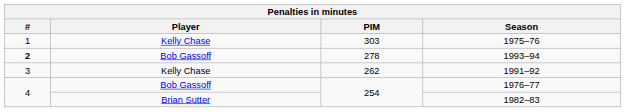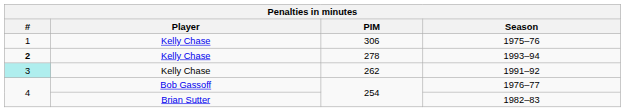 <table class="wikitable" style="text-align: center; font-size: 95%" width="80%">
 <tr>
 <th colspan="4">Penalties in minutes</th>
 </tr>
 <tr>
 <th>#</th>
 <th>Player</th>
 <th>PIM</th>
 <th>Season</th>
 </tr>
 <tr>
 <td>1</td>
 <td><a href='#'>Kelly Chase</a></td>
-<td>303</td>
+<td>306</td>
 <td>1975–76</td>
 </tr>
 <tr>
 <td><strong>2</strong></td>
-<td><a href='#'>Bob Gassoff</a></td>
+<td><a href='#'>Kelly Chase</a></td>
 <td>278</td>
 <td>1993–94</td>
 </tr>
 <tr>
-<td>3</td>
+<td style="background: paleturquoise;">3</td>
 <td>Kelly Chase</td>
 <td>262</td>
 <td>1991–92</td>
 </tr>
 <tr>
 <td rowspan="2">4</td>
 <td><a href='#'>Bob Gassoff</a></td>
 <td rowspan="2">254</td>
 <td>1976–77</td>
 </tr>
 <tr>
 <td><a href='#'>Brian Sutter</a></td>
 <td>1982–83</td>
 </tr>
 </table>
